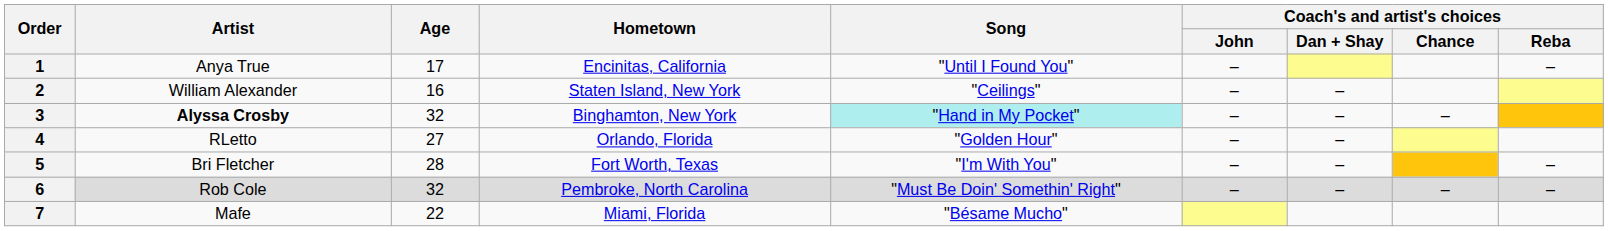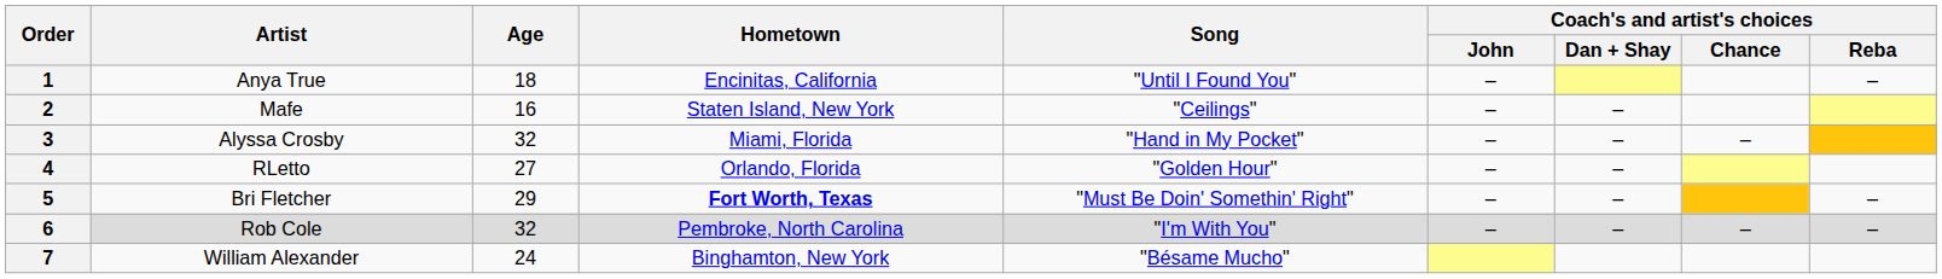 <table class="wikitable" style="text-align:center; line-height:17px; width:100%">
 <tr>
 <th scope="col" rowspan="2" style="width:04%">Order</th>
 <th scope="col" rowspan="2" style="width:18%">Artist</th>
 <th scope="col" rowspan="2" style="width:05%">Age</th>
 <th scope="col" rowspan="2" style="width:20%">Hometown</th>
 <th scope="col" rowspan="2" style="width:20%">Song</th>
 <th scope="col" colspan="4" style="width:24%">Coach's and artist's choices</th>
 </tr>
 <tr>
 <th style="width:06%">John</th>
 <th style="width:06%">Dan + Shay</th>
 <th style="width:06%">Chance</th>
 <th style="width:06%">Reba</th>
 </tr>
 <tr>
 <th>1</th>
 <td>Anya True</td>
-<td>17</td>
+<td>18</td>
 <td><a href='#'>Encinitas, California</a></td>
 <td>"<a href='#'>Until I Found You</a>"</td>
 <td>–</td>
 <td style="background:#fdfc8f"><em></em></td>
 <td><em></em></td>
 <td>–</td>
 </tr>
 <tr>
 <th>2</th>
-<td>William Alexander</td>
+<td>Mafe</td>
 <td>16</td>
 <td><a href='#'>Staten Island, New York</a></td>
 <td>"<a href='#'>Ceilings</a>"</td>
 <td>–</td>
 <td>–</td>
 <td><em></em></td>
 <td style="background:#fdfc8f"><em></em></td>
 </tr>
 <tr>
 <th>3</th>
-<td><strong>Alyssa Crosby</strong></td>
+<td>Alyssa Crosby</td>
 <td>32</td>
-<td><a href='#'>Binghamton, New York</a></td>
-<td style="background: paleturquoise;">"<a href='#'>Hand in My Pocket</a>"</td>
+<td><a href='#'>Miami, Florida</a></td>
+<td>"<a href='#'>Hand in My Pocket</a>"</td>
 <td>–</td>
 <td>–</td>
 <td>–</td>
 <td style="background:#ffc40c"><em></em></td>
 </tr>
 <tr>
 <th>4</th>
 <td>RLetto</td>
 <td>27</td>
 <td><a href='#'>Orlando, Florida</a></td>
 <td>"<a href='#'>Golden Hour</a>"</td>
 <td>–</td>
 <td>–</td>
 <td style="background:#fdfc8f"><em></em></td>
 <td><em></em></td>
 </tr>
 <tr>
 <th>5</th>
 <td>Bri Fletcher</td>
-<td>28</td>
-<td><a href='#'>Fort Worth, Texas</a></td>
-<td>"<a href='#'>I'm With You</a>"</td>
+<td>29</td>
+<td><strong><a href='#'>Fort Worth, Texas</a></strong></td>
+<td>"<a href='#'>Must Be Doin' Somethin' Right</a>"</td>
 <td>–</td>
 <td>–</td>
 <td style="background:#ffc40c"><em></em></td>
 <td>–</td>
 </tr>
 <tr style="background:#DCDCDC">
 <th>6</th>
 <td>Rob Cole</td>
 <td>32</td>
 <td><a href='#'>Pembroke, North Carolina</a></td>
-<td>"<a href='#'>Must Be Doin' Somethin' Right</a>"</td>
+<td>"<a href='#'>I'm With You</a>"</td>
 <td>–</td>
 <td>–</td>
 <td>–</td>
 <td>–</td>
 </tr>
 <tr>
 <th>7</th>
-<td>Mafe</td>
-<td>22</td>
-<td><a href='#'>Miami, Florida</a></td>
+<td>William Alexander</td>
+<td>24</td>
+<td><a href='#'>Binghamton, New York</a></td>
 <td>"<a href='#'>Bésame Mucho</a>"</td>
 <td style="background:#fdfc8f"><em></em></td>
 <td><em></em></td>
 <td><em></em></td>
 <td><em></em></td>
 </tr>
 </table>
